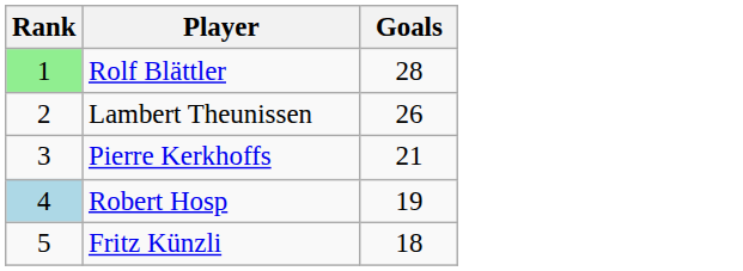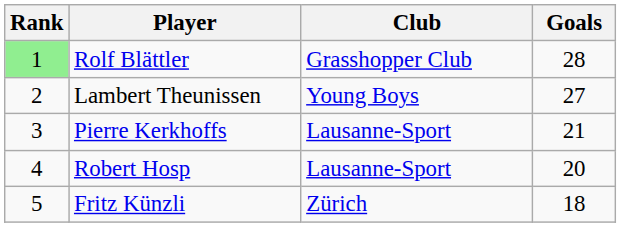 <table class="wikitable" style="text-align: left;">
 <tr>
 <th width=20>Rank</th>
 <th width=155>Player</th>
+<th width=155>Club</th>
 <th width=50>Goals</th>
 </tr>
 <tr>
 <td align=center style="background: lightgreen;">1</td>
 <td> <a href='#'>Rolf Blättler</a></td>
+<td><a href='#'>Grasshopper Club</a></td>
 <td align=center>28</td>
 </tr>
 <tr>
 <td align=center>2</td>
 <td> Lambert Theunissen</td>
-<td align=center>26</td>
+<td><a href='#'>Young Boys</a></td>
+<td align=center>27</td>
 </tr>
 <tr>
 <td align=center>3</td>
 <td> <a href='#'>Pierre Kerkhoffs</a></td>
+<td><a href='#'>Lausanne-Sport</a></td>
 <td align=center>21</td>
 </tr>
 <tr>
-<td align=center style="background: lightblue;">4</td>
+<td align=center>4</td>
 <td> <a href='#'>Robert Hosp</a></td>
-<td align=center>19</td>
+<td><a href='#'>Lausanne-Sport</a></td>
+<td align=center>20</td>
 </tr>
 <tr>
 <td align=center>5</td>
 <td> <a href='#'>Fritz Künzli</a></td>
+<td><a href='#'>Zürich</a></td>
 <td align=center>18</td>
 </tr>
 </table>
